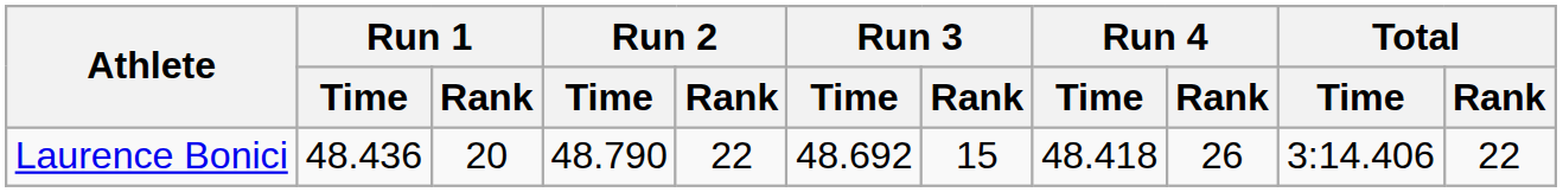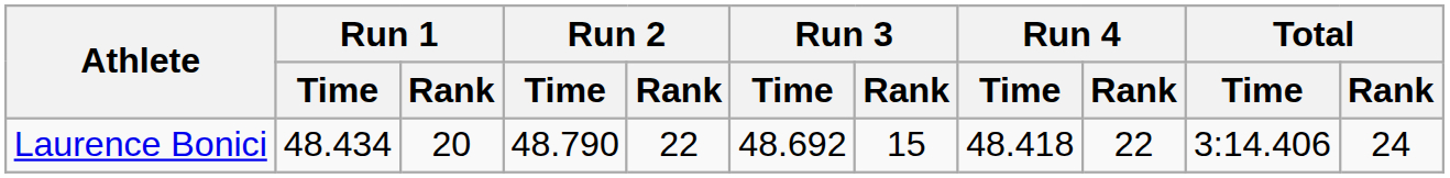 <table class="wikitable" border="1" style="font-size:90%">
 <tr>
 <th rowspan="2">Athlete</th>
 <th colspan="2">Run 1</th>
 <th colspan="2">Run 2</th>
 <th colspan="2">Run 3</th>
 <th colspan="2">Run 4</th>
 <th colspan="2">Total</th>
 </tr>
 <tr>
 <th>Time</th>
 <th>Rank</th>
 <th>Time</th>
 <th>Rank</th>
 <th>Time</th>
 <th>Rank</th>
 <th>Time</th>
 <th>Rank</th>
 <th>Time</th>
 <th>Rank</th>
 </tr>
 <tr>
 <td><a href='#'>Laurence Bonici</a></td>
-<td align="center">48.436</td>
+<td align="center">48.434</td>
 <td align="center">20</td>
 <td align="center">48.790</td>
 <td align="center">22</td>
 <td align="center">48.692</td>
 <td align="center">15</td>
 <td align="center">48.418</td>
-<td align="center">26</td>
+<td align="center">22</td>
 <td align="center">3:14.406</td>
-<td align="center">22</td>
+<td align="center">24</td>
 </tr>
 </table>
